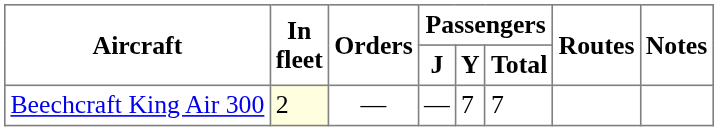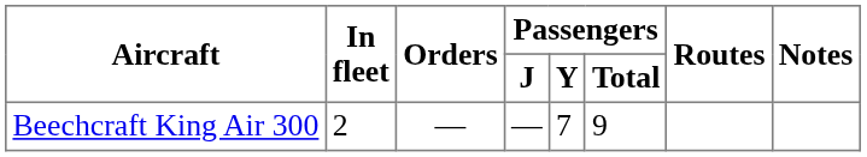 <table class="toccolours" border="1" cellpadding="3" style="border-collapse:collapse">
 <tr>
 <th rowspan="2">Aircraft</th>
 <th rowspan="2" style="width:25px;">In fleet</th>
 <th rowspan="2" style="width:25px;">Orders</th>
 <th colspan="3">Passengers</th>
 <th rowspan="2">Routes</th>
 <th rowspan="2">Notes</th>
 </tr>
 <tr>
 <th><abbr>J</abbr></th>
 <th><abbr>Y</abbr></th>
 <th>Total</th>
 </tr>
 <tr>
 <td><a href='#'>Beechcraft King Air 300</a></td>
-<td style="background: lightyellow;">2</td>
+<td>2</td>
 <td align=center>—</td>
 <td>—</td>
 <td>7</td>
-<td>7</td>
+<td>9</td>
 <td></td>
 <td></td>
 </tr>
 </table>
